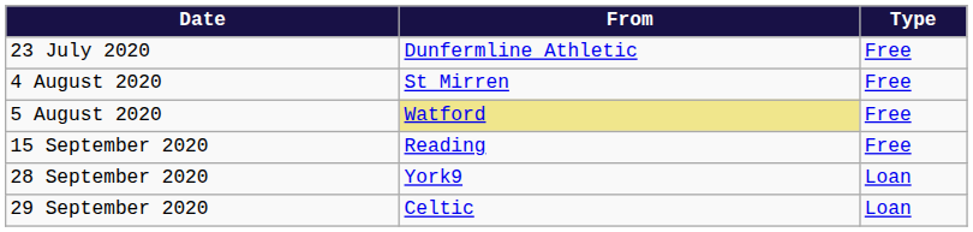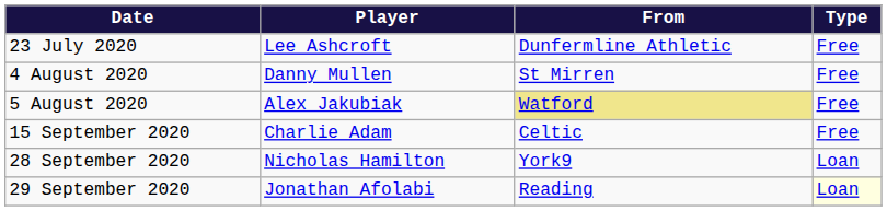 <table class="wikitable" style="text-align:left; font-size:95%;width:98%;">
 <tr>
 <th style="background:#181146; color:white;">Date</th>
+<th style="background:#181146; color:white;">Player</th>
 <th style="background:#181146; color:white;">From</th>
 <th style="background:#181146; color:white;">Type</th>
 </tr>
 <tr>
 <td>23 July 2020</td>
+<td> <a href='#'>Lee Ashcroft</a></td>
 <td> <a href='#'>Dunfermline Athletic</a></td>
 <td><a href='#'>Free</a></td>
 </tr>
 <tr>
 <td>4 August 2020</td>
+<td> <a href='#'>Danny Mullen</a></td>
 <td> <a href='#'>St Mirren</a></td>
 <td><a href='#'>Free</a></td>
 </tr>
 <tr>
 <td>5 August 2020</td>
+<td> <a href='#'>Alex Jakubiak</a></td>
 <td style="background: khaki;"> <a href='#'>Watford</a></td>
 <td><a href='#'>Free</a></td>
 </tr>
 <tr>
 <td>15 September 2020</td>
-<td> <a href='#'>Reading</a></td>
+<td> <a href='#'>Charlie Adam</a></td>
+<td> <a href='#'>Celtic</a></td>
 <td><a href='#'>Free</a></td>
 </tr>
 <tr>
 <td>28 September 2020</td>
+<td> <a href='#'>Nicholas Hamilton</a></td>
 <td> <a href='#'>York9</a></td>
 <td><a href='#'>Loan</a></td>
 </tr>
 <tr>
 <td>29 September 2020</td>
-<td> <a href='#'>Celtic</a></td>
-<td><a href='#'>Loan</a></td>
+<td> <a href='#'>Jonathan Afolabi</a></td>
+<td> <a href='#'>Reading</a></td>
+<td style="background: lightyellow;"><a href='#'>Loan</a></td>
 </tr>
 </table>
